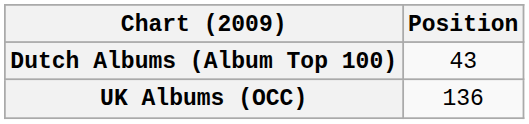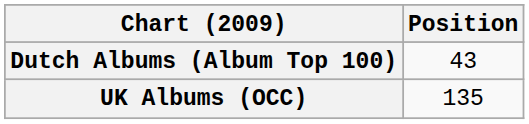 <table class="wikitable sortable plainrowheaders" style="text-align:center">
 <tr>
 <th scope="col">Chart (2009)</th>
 <th scope="col">Position</th>
 </tr>
 <tr>
 <th scope="row">Dutch Albums (Album Top 100)</th>
 <td>43</td>
 </tr>
 <tr>
 <th scope="row">UK Albums (OCC)</th>
-<td>136</td>
+<td>135</td>
 </tr>
 </table>
